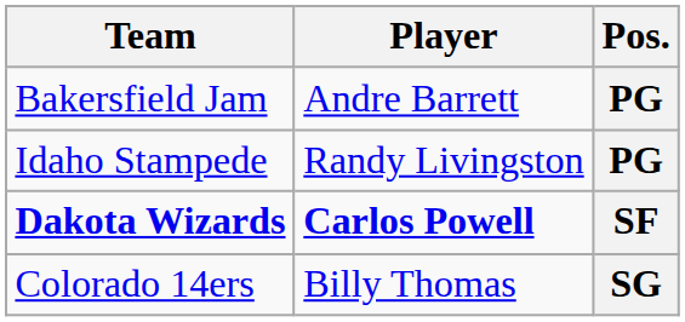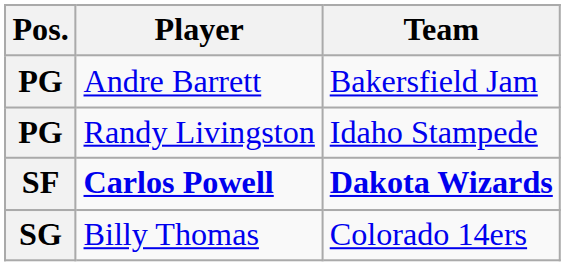 <table class="wikitable">
 <tr>
+<th>Pos.</th>
+<th>Player</th>
 <th>Team</th>
-<th>Player</th>
-<th>Pos.</th>
 </tr>
 <tr>
+<th>PG</th>
+<td><a href='#'>Andre Barrett</a></td>
 <td><a href='#'>Bakersfield Jam</a></td>
-<td><a href='#'>Andre Barrett</a></td>
-<th>PG</th>
 </tr>
 <tr>
+<th>PG</th>
+<td><a href='#'>Randy Livingston</a></td>
 <td><a href='#'>Idaho Stampede</a></td>
-<td><a href='#'>Randy Livingston</a></td>
-<th>PG</th>
 </tr>
 <tr>
+<th>SF</th>
+<td><strong><a href='#'>Carlos Powell</a></strong></td>
 <td><strong><a href='#'>Dakota Wizards</a></strong></td>
-<td><strong><a href='#'>Carlos Powell</a></strong></td>
-<th>SF</th>
 </tr>
 <tr>
+<th>SG</th>
+<td><a href='#'>Billy Thomas</a></td>
 <td><a href='#'>Colorado 14ers</a></td>
-<td><a href='#'>Billy Thomas</a></td>
-<th>SG</th>
 </tr>
 </table>
